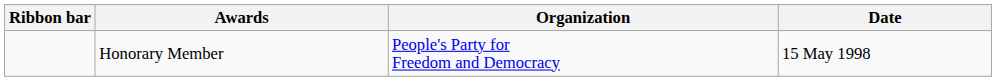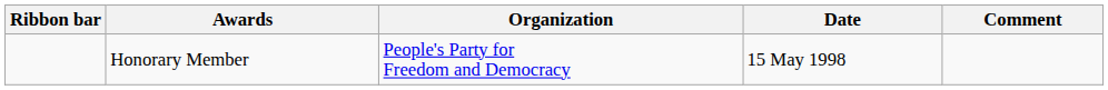 <table class="wikitable" style="width:60%;">
 <tr>
 <th style="width:80px;">Ribbon bar</th>
 <th>Awards</th>
 <th>Organization</th>
 <th>Date</th>
+<th>Comment</th>
 </tr>
 <tr>
 <td></td>
 <td>Honorary Member</td>
 <td><a href='#'>People's Party for <br> Freedom and Democracy</a></td>
 <td>15 May 1998</td>
+<td></td>
 </tr>
 </table>
